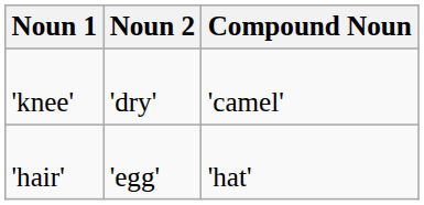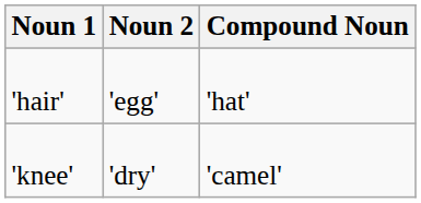 <table class="wikitable">
 <tr>
 <th>Noun 1</th>
 <th>Noun 2</th>
 <th>Compound Noun</th>
 </tr>
 <tr>
+<td><br>'hair'</td>
+<td><br>'egg'</td>
+<td><br>'hat'</td>
+</tr>
+<tr>
 <td><br>'knee'</td>
 <td><br>'dry'</td>
 <td><br>'camel'</td>
 </tr>
-<tr>
-<td><br>'hair'</td>
-<td><br>'egg'</td>
-<td><br>'hat'</td>
-</tr>
 </table>
